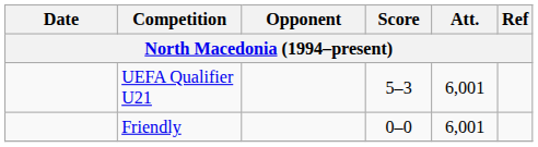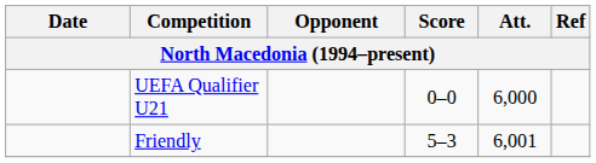 <table class="sortable wikitable" style="font-size:95%;">
 <tr>
 <th width="90">Date</th>
 <th width="100">Competition</th>
 <th width="100">Opponent</th>
 <th width="50">Score</th>
 <th width="50">Att.</th>
 <th width="20">Ref</th>
 </tr>
 <tr>
 <th colspan="6"><a href='#'>North Macedonia</a> (1994–present)</th>
 </tr>
 <tr>
 <td></td>
 <td><a href='#'>UEFA Qualifier U21</a></td>
 <td></td>
-<td align=center>5–3</td>
-<td align=center>6,001</td>
+<td align=center>0–0</td>
+<td align=center>6,000</td>
 <td></td>
 </tr>
 <tr>
 <td></td>
 <td><a href='#'>Friendly</a></td>
 <td></td>
-<td align=center>0–0</td>
+<td align=center>5–3</td>
 <td align=center>6,001</td>
 <td></td>
 </tr>
 <tr>
 </tr>
 </table>
